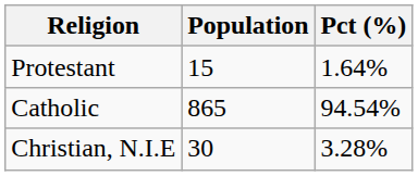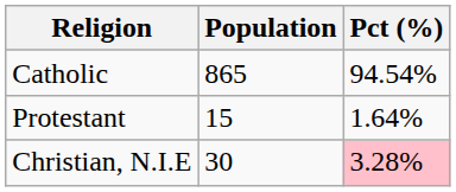 <table class="wikitable">
 <tr>
 <th>Religion</th>
 <th>Population</th>
 <th>Pct (%)</th>
 </tr>
 <tr>
+<td>Catholic</td>
+<td>865</td>
+<td>94.54%</td>
+</tr>
+<tr>
 <td>Protestant</td>
 <td>15</td>
 <td>1.64%</td>
 </tr>
 <tr>
-<td>Catholic</td>
-<td>865</td>
-<td>94.54%</td>
-</tr>
-<tr>
 <td>Christian, N.I.E</td>
 <td>30</td>
-<td>3.28%</td>
+<td style="background: pink;">3.28%</td>
 </tr>
 </table>
